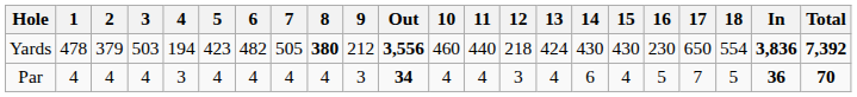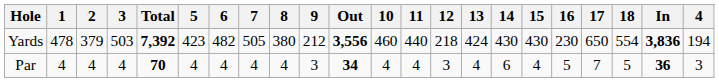 <table class="wikitable" style="text-align:center">
 <tr>
 <th align="left">Hole</th>
 <th>1</th>
 <th>2</th>
 <th>3</th>
-<th>4</th>
+<th>Total</th>
 <th>5</th>
 <th>6</th>
 <th>7</th>
 <th>8</th>
 <th>9</th>
 <th>Out</th>
 <th>10</th>
 <th>11</th>
 <th>12</th>
 <th>13</th>
 <th>14</th>
 <th>15</th>
 <th>16</th>
 <th>17</th>
 <th>18</th>
 <th>In</th>
-<th>Total</th>
+<th>4</th>
 </tr>
 <tr>
 <td style="text-align:center;">Yards</td>
 <td>478</td>
 <td>379</td>
 <td>503</td>
-<td>194</td>
+<td><strong>7,392</strong></td>
 <td>423</td>
 <td>482</td>
 <td>505</td>
-<td><strong>380</strong></td>
+<td>380</td>
 <td>212</td>
 <td><strong>3,556</strong></td>
 <td>460</td>
 <td>440</td>
 <td>218</td>
 <td>424</td>
 <td>430</td>
 <td>430</td>
 <td>230</td>
 <td>650</td>
 <td>554</td>
 <td><strong>3,836</strong></td>
-<td><strong>7,392</strong></td>
+<td>194</td>
 </tr>
 <tr>
 <td style="text-align:center;">Par</td>
 <td>4</td>
 <td>4</td>
 <td>4</td>
-<td>3</td>
+<td><strong>70</strong></td>
 <td>4</td>
 <td>4</td>
 <td>4</td>
 <td>4</td>
 <td>3</td>
 <td><strong>34</strong></td>
 <td>4</td>
 <td>4</td>
 <td>3</td>
 <td>4</td>
 <td>6</td>
 <td>4</td>
 <td>5</td>
 <td>7</td>
 <td>5</td>
 <td><strong>36</strong></td>
-<td><strong>70</strong></td>
+<td>3</td>
 </tr>
 </table>
